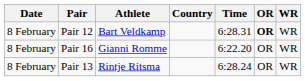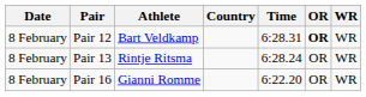 <table class="wikitable" style="text-align:center">
 <tr>
 <th>Date</th>
 <th>Pair</th>
 <th>Athlete</th>
 <th>Country</th>
 <th>Time</th>
 <th>OR</th>
 <th>WR</th>
 </tr>
 <tr>
 <td>8 February</td>
 <td>Pair 12</td>
 <td align=left><a href='#'>Bart Veldkamp</a></td>
 <td align=left></td>
 <td>6:28.31</td>
 <td><strong>OR</strong></td>
 <td>WR</td>
 </tr>
 <tr>
 <td>8 February</td>
+<td>Pair 13</td>
+<td align=left><a href='#'>Rintje Ritsma</a></td>
+<td align=left></td>
+<td>6:28.24</td>
+<td>OR</td>
+<td>WR</td>
+</tr>
+<tr>
+<td>8 February</td>
 <td>Pair 16</td>
 <td align=left><a href='#'>Gianni Romme</a></td>
 <td align=left></td>
 <td>6:22.20</td>
 <td>OR</td>
 <td>WR</td>
 </tr>
-<tr>
-<td>8 February</td>
-<td>Pair 13</td>
-<td align=left><a href='#'>Rintje Ritsma</a></td>
-<td align=left></td>
-<td>6:28.24</td>
-<td>OR</td>
-<td>WR</td>
-</tr>
 </table>
